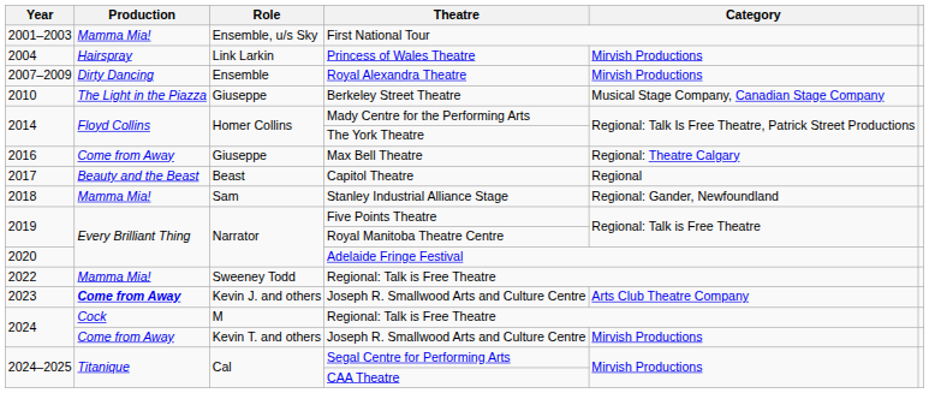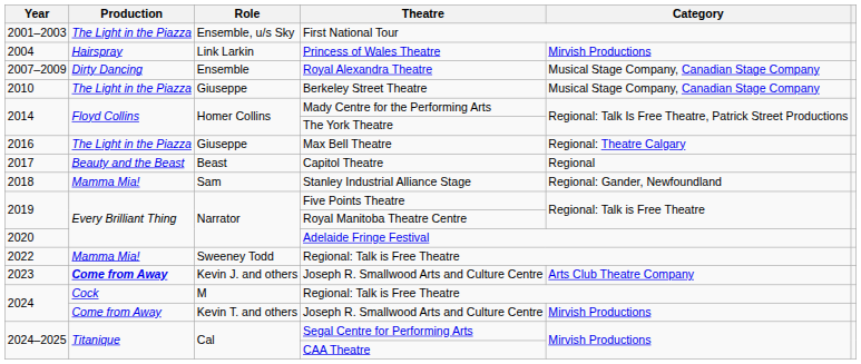 <table class="wikitable sortable">
 <tr>
 <th>Year</th>
 <th>Production</th>
 <th>Role</th>
 <th>Theatre</th>
 <th>Category</th>
 <th></th>
 </tr>
 <tr>
 <td>2001–2003</td>
-<td><em><a href='#'>Mamma Mia!</a></em></td>
+<td><em><a href='#'>The Light in the Piazza</a></em></td>
 <td>Ensemble, u/s Sky</td>
 <td colspan = 2>First National Tour</td>
 <td></td>
 </tr>
 <tr>
 <td>2004</td>
 <td><em><a href='#'>Hairspray</a></em></td>
 <td>Link Larkin</td>
 <td><a href='#'>Princess of Wales Theatre</a></td>
 <td><a href='#'>Mirvish Productions</a></td>
 <td></td>
 </tr>
 <tr>
 <td>2007–2009</td>
 <td><em><a href='#'>Dirty Dancing</a></em></td>
 <td>Ensemble</td>
 <td><a href='#'>Royal Alexandra Theatre</a></td>
-<td><a href='#'>Mirvish Productions</a></td>
+<td>Musical Stage Company, <a href='#'>Canadian Stage Company</a></td>
 <td></td>
 </tr>
 <tr>
 <td>2010</td>
 <td><em><a href='#'>The Light in the Piazza</a></em></td>
 <td>Giuseppe</td>
 <td>Berkeley Street Theatre</td>
 <td>Musical Stage Company, <a href='#'>Canadian Stage Company</a></td>
 <td></td>
 </tr>
 <tr>
 <td rowspan=2>2014</td>
 <td rowspan=2><em><a href='#'>Floyd Collins</a></em></td>
 <td rowspan=2>Homer Collins</td>
 <td>Mady Centre for the Performing Arts</td>
 <td rowspan=2>Regional: Talk Is Free Theatre, Patrick Street Productions</td>
 <td rowspan=2></td>
 </tr>
 <tr>
 <td>The York Theatre</td>
 </tr>
 <tr>
 <td>2016</td>
-<td><em><a href='#'>Come from Away</a></em></td>
+<td><em><a href='#'>The Light in the Piazza</a></em></td>
 <td>Giuseppe</td>
 <td>Max Bell Theatre</td>
 <td>Regional: <a href='#'>Theatre Calgary</a></td>
 <td></td>
 </tr>
 <tr>
 <td>2017</td>
 <td><em><a href='#'>Beauty and the Beast</a></em></td>
 <td>Beast</td>
 <td>Capitol Theatre</td>
 <td>Regional</td>
 <td></td>
 </tr>
 <tr>
 <td>2018</td>
 <td><em><a href='#'>Mamma Mia!</a></em></td>
 <td>Sam</td>
 <td>Stanley Industrial Alliance Stage</td>
 <td>Regional: Gander, Newfoundland</td>
 <td></td>
 </tr>
 <tr>
 <td rowspan=2>2019</td>
 <td rowspan=3><em>Every Brilliant Thing</em></td>
 <td rowspan=3>Narrator</td>
 <td>Five Points Theatre</td>
 <td rowspan=2>Regional: Talk is Free Theatre</td>
 <td rowspan=2></td>
 </tr>
 <tr>
 <td>Royal Manitoba Theatre Centre</td>
 </tr>
 <tr>
 <td>2020</td>
 <td colspan=2><a href='#'>Adelaide Fringe Festival</a></td>
 <td></td>
 </tr>
 <tr>
 <td>2022</td>
 <td><em><a href='#'>Mamma Mia!</a></em></td>
 <td>Sweeney Todd</td>
 <td colspan=2>Regional: Talk is Free Theatre</td>
 <td></td>
 </tr>
 <tr>
 <td>2023</td>
 <td><strong><em><a href='#'>Come from Away</a></em></strong></td>
 <td>Kevin J. and others</td>
 <td>Joseph R. Smallwood Arts and Culture Centre</td>
 <td><a href='#'>Arts Club Theatre Company</a></td>
 <td></td>
 </tr>
 <tr>
 <td rowspan=2>2024</td>
 <td><em><a href='#'>Cock</a></em></td>
 <td>M</td>
 <td colspan=2>Regional: Talk is Free Theatre</td>
 <td></td>
 </tr>
 <tr>
 <td><em><a href='#'>Come from Away</a></em></td>
 <td>Kevin T. and others</td>
 <td>Joseph R. Smallwood Arts and Culture Centre</td>
 <td><a href='#'>Mirvish Productions</a></td>
 <td></td>
 </tr>
 <tr>
 <td rowspan=2>2024–2025</td>
 <td rowspan=2><em><a href='#'>Titanique</a></em></td>
 <td rowspan=2>Cal</td>
 <td><a href='#'>Segal Centre for Performing Arts</a></td>
 <td rowspan=2><a href='#'>Mirvish Productions</a></td>
 <td rowspan=2></td>
 </tr>
 <tr>
 <td><a href='#'>CAA Theatre</a></td>
 </tr>
 </table>
